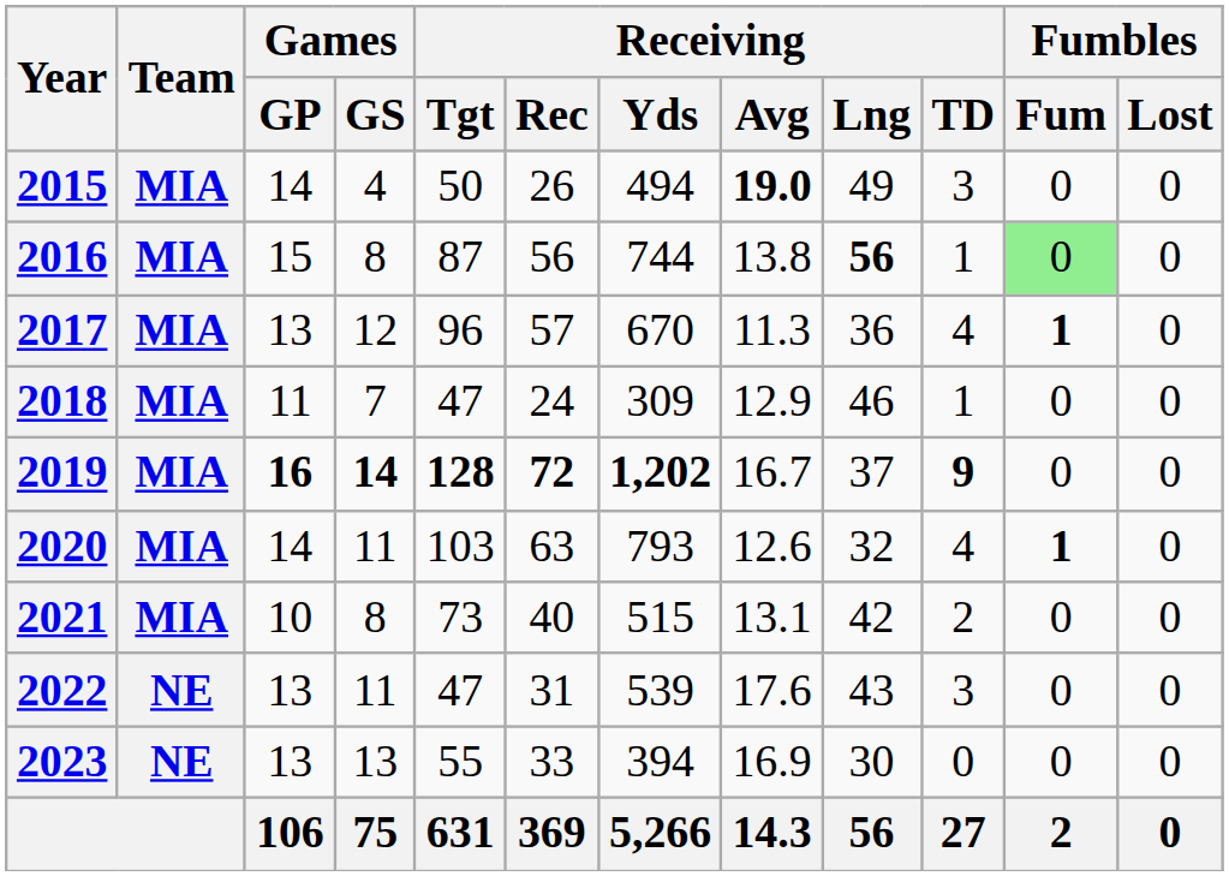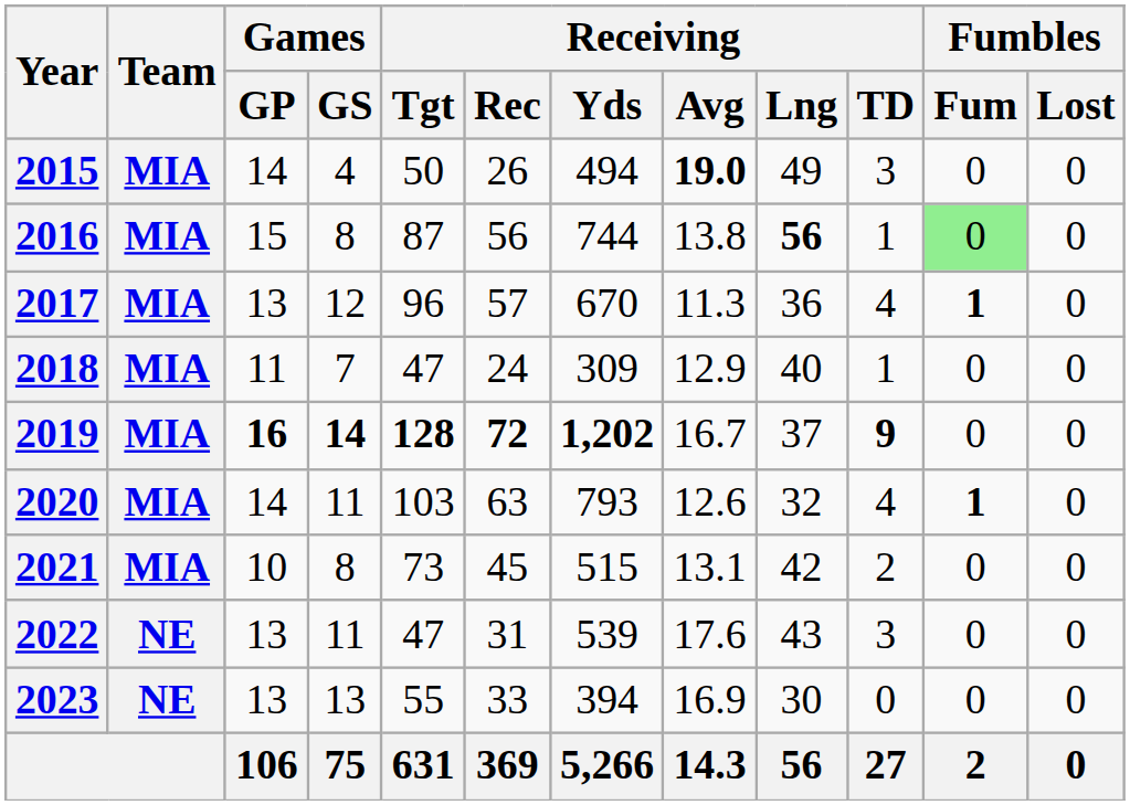 <table class=wikitable style="text-align:center;">
 <tr>
 <th rowspan="2">Year</th>
 <th rowspan="2">Team</th>
 <th colspan="2">Games</th>
 <th colspan="6">Receiving</th>
 <th colspan="2">Fumbles</th>
 </tr>
 <tr>
 <th>GP</th>
 <th>GS</th>
 <th>Tgt</th>
 <th>Rec</th>
 <th>Yds</th>
 <th>Avg</th>
 <th>Lng</th>
 <th>TD</th>
 <th>Fum</th>
 <th>Lost</th>
 </tr>
 <tr>
 <th><a href='#'>2015</a></th>
 <th><a href='#'>MIA</a></th>
 <td>14</td>
 <td>4</td>
 <td>50</td>
 <td>26</td>
 <td>494</td>
 <td><strong>19.0</strong></td>
 <td>49</td>
 <td>3</td>
 <td>0</td>
 <td>0</td>
 </tr>
 <tr>
 <th><a href='#'>2016</a></th>
 <th><a href='#'>MIA</a></th>
 <td>15</td>
 <td>8</td>
 <td>87</td>
 <td>56</td>
 <td>744</td>
 <td>13.8</td>
 <td><strong>56</strong></td>
 <td>1</td>
 <td style="background: lightgreen;">0</td>
 <td>0</td>
 </tr>
 <tr>
 <th><a href='#'>2017</a></th>
 <th><a href='#'>MIA</a></th>
 <td>13</td>
 <td>12</td>
 <td>96</td>
 <td>57</td>
 <td>670</td>
 <td>11.3</td>
 <td>36</td>
 <td>4</td>
 <td><strong>1</strong></td>
 <td>0</td>
 </tr>
 <tr>
 <th><a href='#'>2018</a></th>
 <th><a href='#'>MIA</a></th>
 <td>11</td>
 <td>7</td>
 <td>47</td>
 <td>24</td>
 <td>309</td>
 <td>12.9</td>
-<td>46</td>
+<td>40</td>
 <td>1</td>
 <td>0</td>
 <td>0</td>
 </tr>
 <tr>
 <th><a href='#'>2019</a></th>
 <th><a href='#'>MIA</a></th>
 <td><strong>16</strong></td>
 <td><strong>14</strong></td>
 <td><strong>128</strong></td>
 <td><strong>72</strong></td>
 <td><strong>1,202</strong></td>
 <td>16.7</td>
 <td>37</td>
 <td><strong>9</strong></td>
 <td>0</td>
 <td>0</td>
 </tr>
 <tr>
 <th><a href='#'>2020</a></th>
 <th><a href='#'>MIA</a></th>
 <td>14</td>
 <td>11</td>
 <td>103</td>
 <td>63</td>
 <td>793</td>
 <td>12.6</td>
 <td>32</td>
 <td>4</td>
 <td><strong>1</strong></td>
 <td>0</td>
 </tr>
 <tr>
 <th><a href='#'>2021</a></th>
 <th><a href='#'>MIA</a></th>
 <td>10</td>
 <td>8</td>
 <td>73</td>
-<td>40</td>
+<td>45</td>
 <td>515</td>
 <td>13.1</td>
 <td>42</td>
 <td>2</td>
 <td>0</td>
 <td>0</td>
 </tr>
 <tr>
 <th><a href='#'>2022</a></th>
 <th><a href='#'>NE</a></th>
 <td>13</td>
 <td>11</td>
 <td>47</td>
 <td>31</td>
 <td>539</td>
 <td>17.6</td>
 <td>43</td>
 <td>3</td>
 <td>0</td>
 <td>0</td>
 </tr>
 <tr>
 <th><a href='#'>2023</a></th>
 <th><a href='#'>NE</a></th>
 <td>13</td>
 <td>13</td>
 <td>55</td>
 <td>33</td>
 <td>394</td>
 <td>16.9</td>
 <td>30</td>
 <td>0</td>
 <td>0</td>
 <td>0</td>
 </tr>
 <tr>
 <th colspan="2"></th>
 <th>106</th>
 <th>75</th>
 <th>631</th>
 <th>369</th>
 <th>5,266</th>
 <th>14.3</th>
 <th>56</th>
 <th>27</th>
 <th>2</th>
 <th>0</th>
 </tr>
 </table>
